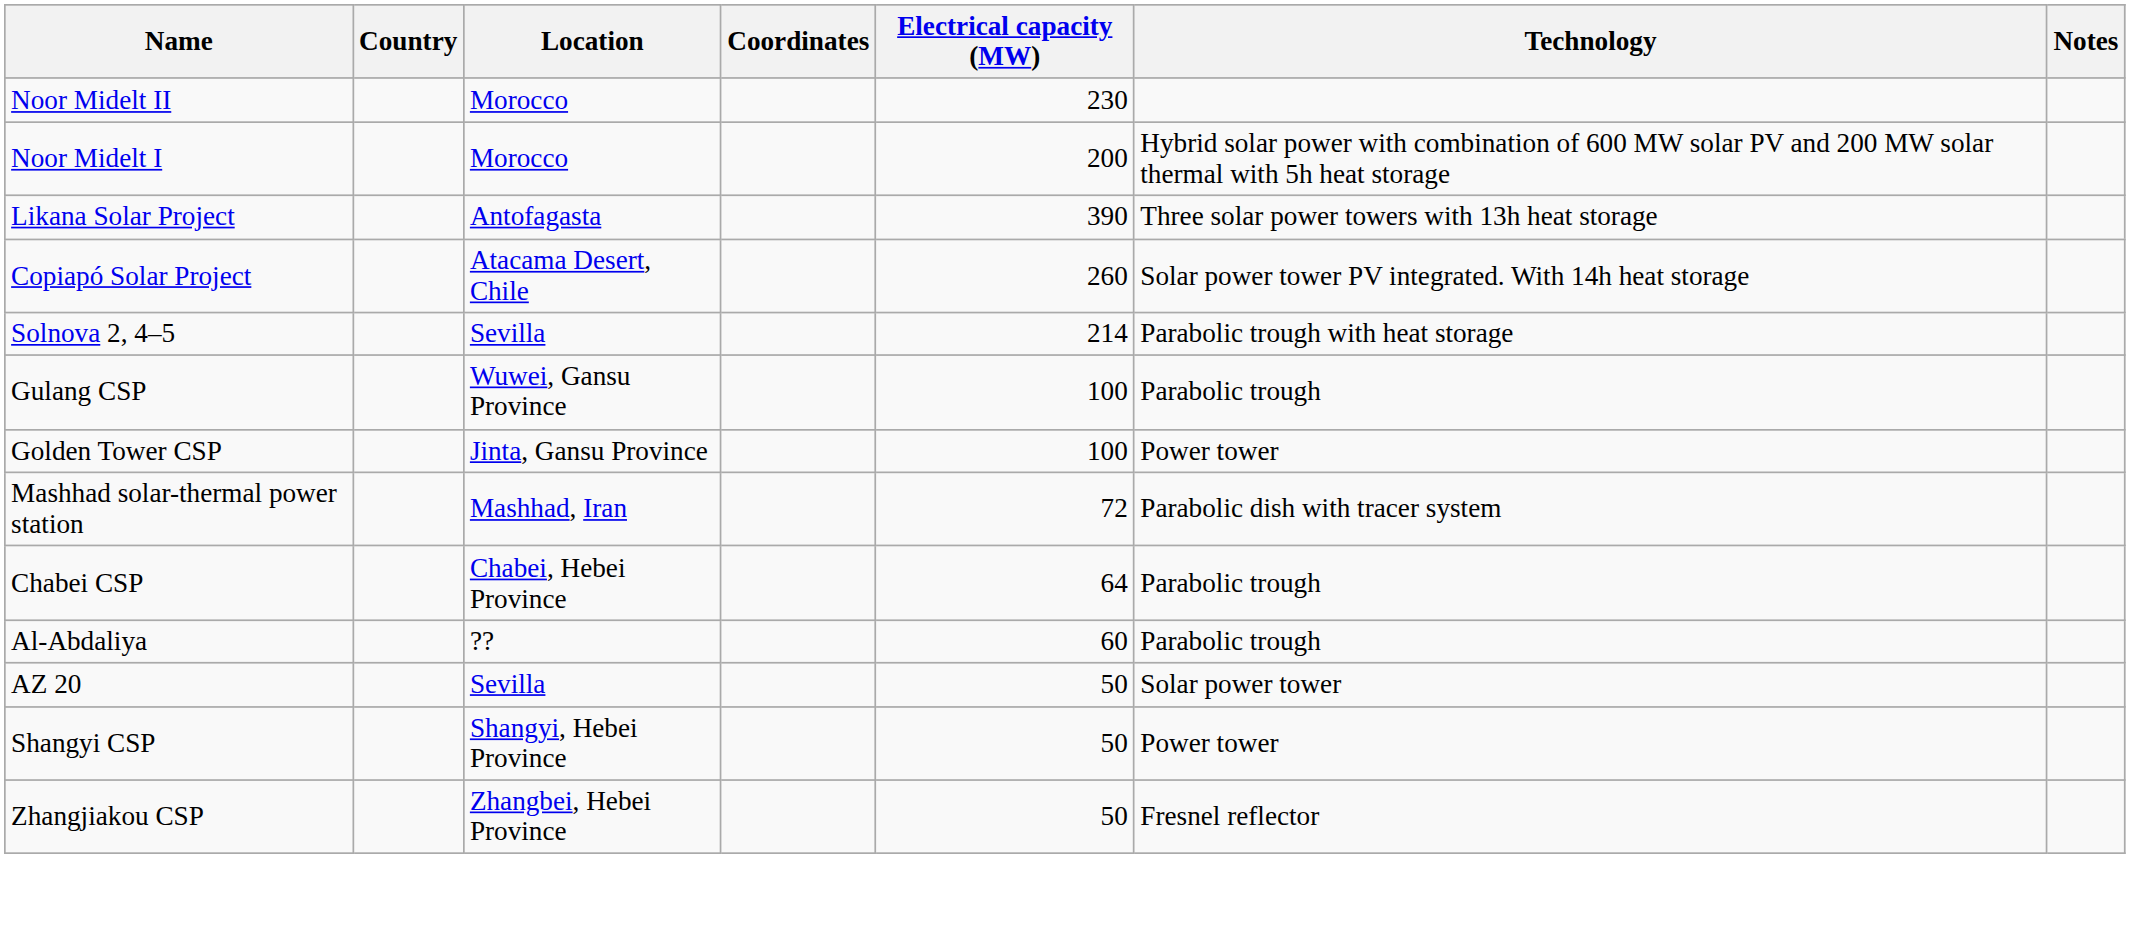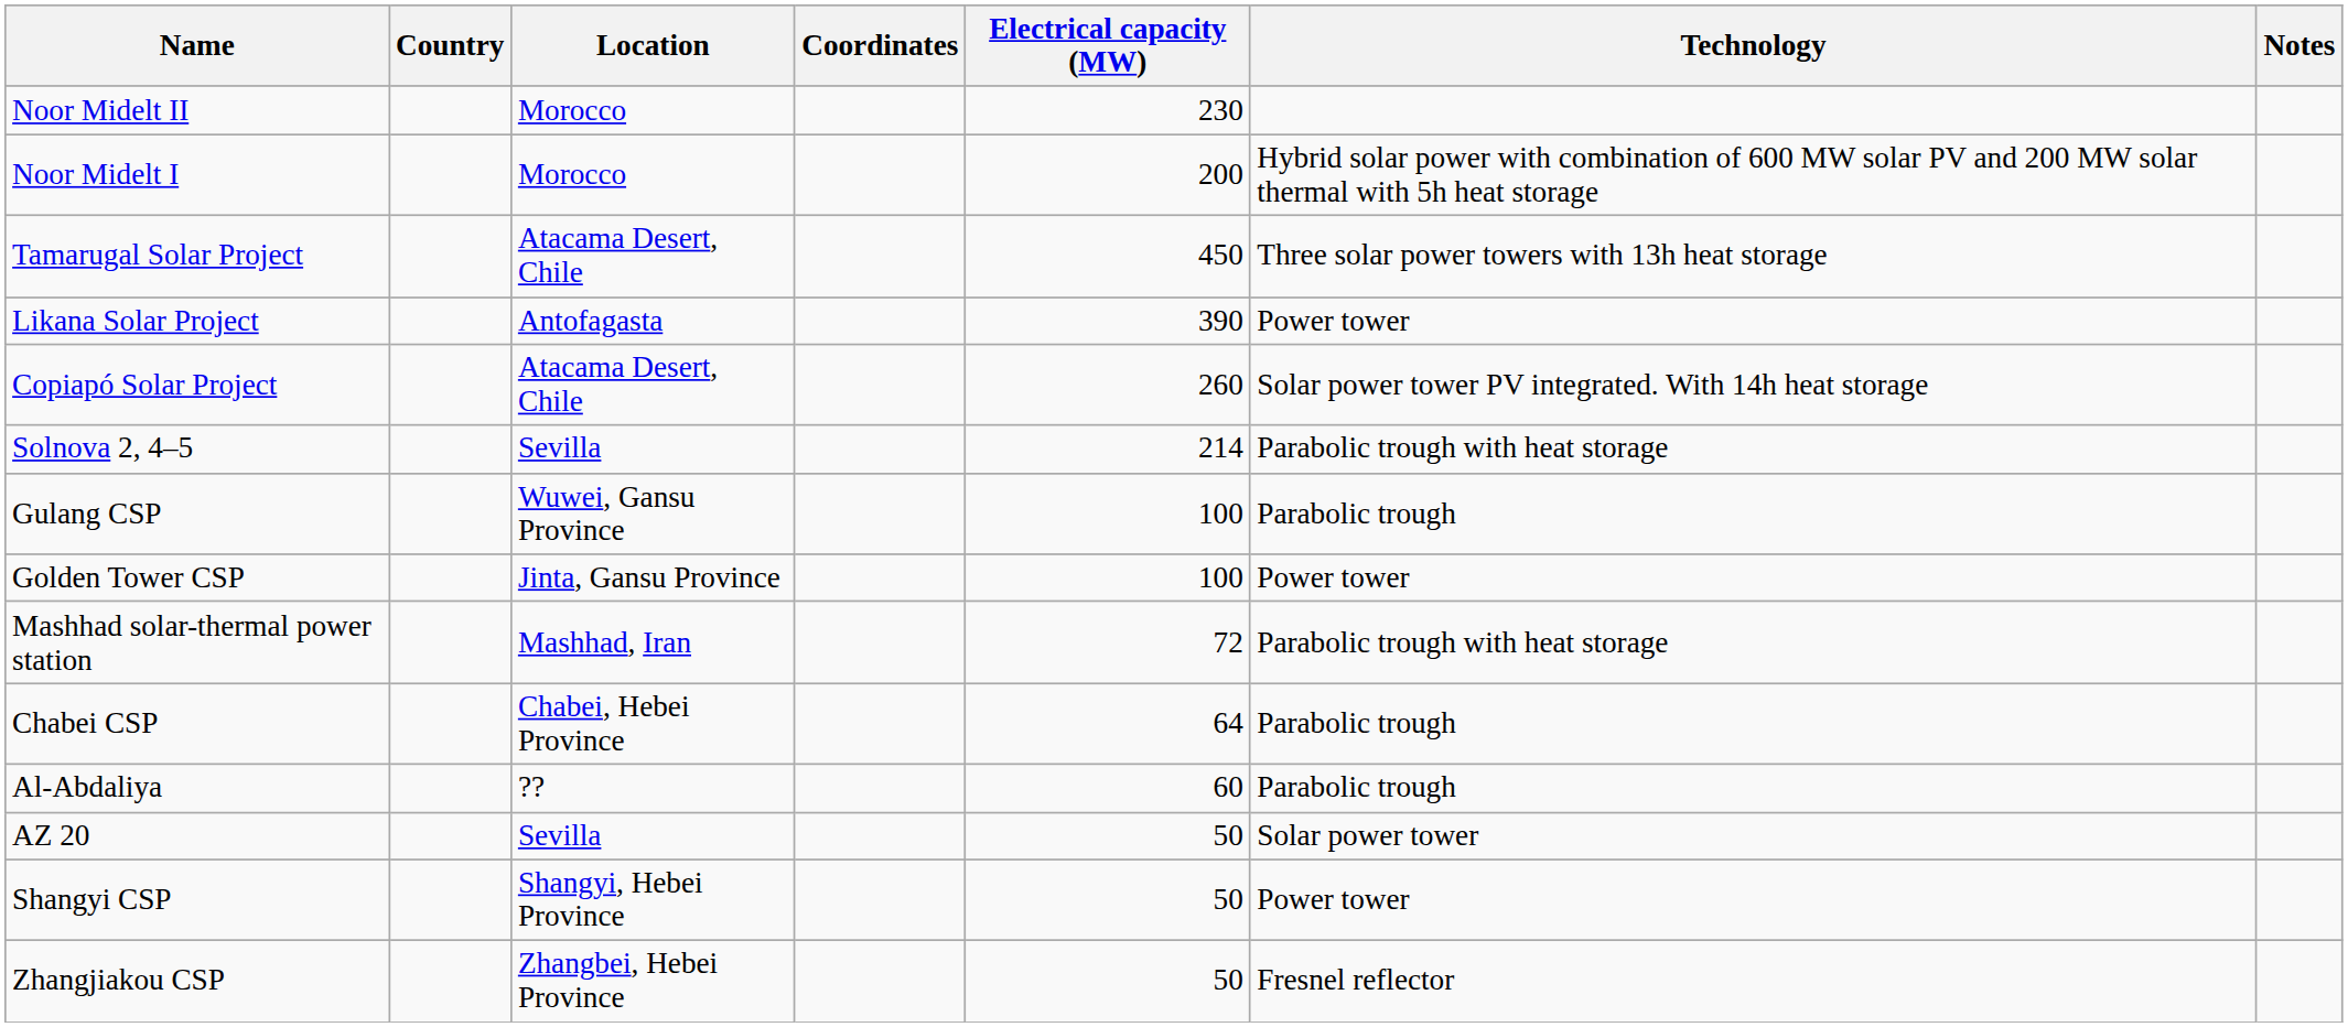 <table class="wikitable sortable">
 <tr>
 <th>Name</th>
 <th>Country</th>
 <th>Location</th>
 <th>Coordinates</th>
 <th><a href='#'>Electrical capacity</a> (<a href='#'>MW</a>)</th>
 <th>Technology</th>
 <th>Notes</th>
 </tr>
 <tr>
 <td><a href='#'>Noor Midelt II</a></td>
 <td></td>
 <td><a href='#'>Morocco</a></td>
 <td></td>
 <td align="right">230</td>
 <td></td>
 <td></td>
 </tr>
 <tr>
 <td><a href='#'>Noor Midelt I</a></td>
 <td></td>
 <td><a href='#'>Morocco</a></td>
 <td></td>
 <td align="right">200</td>
 <td>Hybrid solar power with combination of 600 MW solar PV and 200 MW solar thermal with 5h heat storage</td>
 <td></td>
 </tr>
 <tr>
+<td><a href='#'>Tamarugal Solar Project</a></td>
+<td></td>
+<td><a href='#'>Atacama Desert</a>, <a href='#'>Chile</a></td>
+<td></td>
+<td align="right">450</td>
+<td>Three solar power towers with 13h heat storage</td>
+<td></td>
+</tr>
+<tr>
 <td><a href='#'>Likana Solar Project</a></td>
 <td></td>
 <td><a href='#'>Antofagasta</a></td>
 <td> </td>
 <td align="right">390</td>
-<td>Three solar power towers with 13h heat storage</td>
+<td>Power tower</td>
 </tr>
 <tr>
 <td><a href='#'>Copiapó Solar Project</a></td>
 <td></td>
 <td><a href='#'>Atacama Desert</a>, <a href='#'>Chile</a></td>
 <td></td>
 <td align="right">260</td>
 <td>Solar power tower PV integrated. With 14h heat storage</td>
 <td></td>
 </tr>
 <tr>
 <td><a href='#'>Solnova</a> 2, 4–5</td>
 <td></td>
 <td><a href='#'>Sevilla</a></td>
 <td></td>
 <td align="right">214</td>
 <td>Parabolic trough with heat storage</td>
 <td></td>
 </tr>
 <tr>
 <td>Gulang CSP</td>
 <td></td>
 <td><a href='#'>Wuwei</a>, Gansu Province</td>
 <td></td>
 <td align="right">100</td>
 <td>Parabolic trough</td>
 <td></td>
 </tr>
 <tr>
 <td>Golden Tower CSP</td>
 <td></td>
 <td><a href='#'>Jinta</a>, Gansu Province</td>
 <td></td>
 <td align="right">100</td>
 <td>Power tower</td>
 <td></td>
 </tr>
 <tr>
 <td>Mashhad solar-thermal power station</td>
 <td></td>
 <td><a href='#'>Mashhad</a>, <a href='#'>Iran</a></td>
 <td></td>
 <td align="right">72</td>
-<td>Parabolic dish with tracer system</td>
+<td>Parabolic trough with heat storage</td>
 <td></td>
 </tr>
 <tr>
 <td>Chabei CSP</td>
 <td></td>
 <td><a href='#'>Chabei</a>, Hebei Province</td>
 <td></td>
 <td align="right">64</td>
 <td>Parabolic trough</td>
 <td></td>
 </tr>
 <tr>
 <td>Al-Abdaliya</td>
 <td></td>
 <td>??</td>
 <td></td>
 <td align="right">60</td>
 <td>Parabolic trough</td>
 <td></td>
 </tr>
 <tr>
 <td>AZ 20</td>
 <td></td>
 <td><a href='#'>Sevilla</a></td>
 <td></td>
 <td align="right">50</td>
 <td>Solar power tower</td>
 <td></td>
 </tr>
 <tr>
 <td>Shangyi CSP</td>
 <td></td>
 <td><a href='#'>Shangyi</a>, Hebei Province</td>
 <td></td>
 <td align="right">50</td>
 <td>Power tower</td>
 <td></td>
 </tr>
 <tr>
 <td>Zhangjiakou CSP</td>
 <td></td>
 <td><a href='#'>Zhangbei</a>, Hebei Province</td>
 <td></td>
 <td align="right">50</td>
 <td>Fresnel reflector</td>
 <td></td>
 </tr>
 </table>
